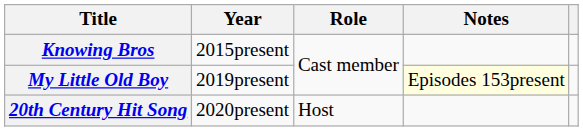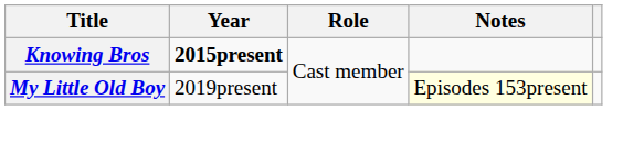 <table class="wikitable plainrowheaders sortable">
 <tr>
 <th scope="col">Title</th>
 <th scope="col">Year</th>
 <th scope="col">Role</th>
 <th scope="col" class="unsortable">Notes</th>
 <th scope="col" class="unsortable"></th>
 </tr>
 <tr>
 <th scope=row><em><a href='#'>Knowing Bros</a></em></th>
-<td>2015present</td>
+<td><strong>2015present</strong></td>
 <td rowspan="2">Cast member</td>
 <td></td>
 <td style="text-align:center;"></td>
 </tr>
 <tr>
 <th scope=row><em><a href='#'>My Little Old Boy</a></em></th>
 <td>2019present</td>
 <td style="background: lightyellow;">Episodes 153present</td>
 <td style="text-align:center;"></td>
 </tr>
-<tr>
-<th scope=row><em><a href='#'>20th Century Hit Song</a></em></th>
-<td>2020present</td>
-<td>Host</td>
-<td></td>
-<td style="text-align:center;"></td>
-</tr>
 </table>
